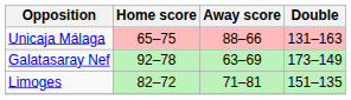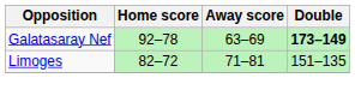 <table class="wikitable" style="text-align: center;">
 <tr>
 <th>Opposition</th>
 <th>Home score</th>
 <th>Away score</th>
 <th>Double</th>
 </tr>
 <tr>
-<td align="left"> <a href='#'>Unicaja Málaga</a></td>
-<td bgcolor=#FFBBBB>65–75</td>
-<td bgcolor=#FFBBBB>88–66</td>
-<td bgcolor=#FFBBBB>131–163</td>
-</tr>
-<tr>
 <td align="left"> <a href='#'>Galatasaray Nef</a></td>
 <td bgcolor=#BBF3BB>92–78</td>
 <td bgcolor=#BBF3BB>63–69</td>
-<td bgcolor=#BBF3BB>173–149</td>
+<td bgcolor=#BBF3BB><strong>173–149</strong></td>
 </tr>
 <tr>
 <td align="left"> <a href='#'>Limoges</a></td>
 <td bgcolor=#BBF3BB>82–72</td>
 <td bgcolor=#BBF3BB>71–81</td>
 <td bgcolor=#BBF3BB>151–135</td>
 </tr>
 <tr>
 </tr>
 </table>
